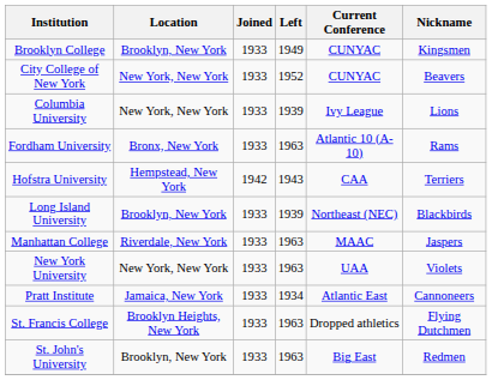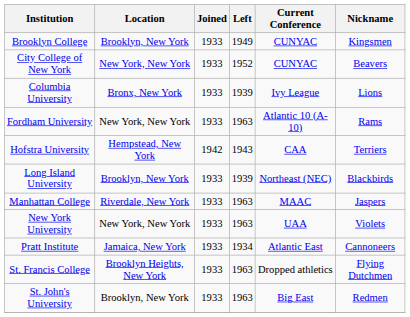 <table class="wikitable sortable" style="text-align:center;">
 <tr>
 <th>Institution</th>
 <th>Location</th>
 <th>Joined</th>
 <th>Left</th>
 <th>Current Conference</th>
 <th>Nickname</th>
 </tr>
 <tr>
 <td><a href='#'>Brooklyn College</a></td>
 <td><a href='#'>Brooklyn, New York</a></td>
 <td>1933</td>
 <td>1949</td>
 <td><a href='#'>CUNYAC</a></td>
 <td><a href='#'>Kingsmen</a> </td>
 </tr>
 <tr>
 <td><a href='#'>City College of New York</a></td>
 <td><a href='#'>New York, New York</a></td>
 <td>1933</td>
 <td>1952</td>
 <td><a href='#'>CUNYAC</a></td>
 <td><a href='#'>Beavers</a></td>
 </tr>
 <tr>
 <td><a href='#'>Columbia University</a></td>
-<td>New York, New York</td>
+<td><a href='#'>Bronx, New York</a></td>
 <td>1933</td>
 <td>1939</td>
 <td><a href='#'>Ivy League</a></td>
 <td><a href='#'>Lions</a></td>
 </tr>
 <tr>
 <td><a href='#'>Fordham University</a></td>
-<td><a href='#'>Bronx, New York</a></td>
+<td>New York, New York</td>
 <td>1933</td>
 <td>1963</td>
 <td><a href='#'>Atlantic 10 (A-10)</a></td>
 <td><a href='#'>Rams</a></td>
 </tr>
 <tr>
 <td><a href='#'>Hofstra University</a></td>
 <td><a href='#'>Hempstead, New York</a></td>
 <td>1942</td>
 <td>1943</td>
 <td><a href='#'>CAA</a></td>
 <td><a href='#'>Terriers</a></td>
 </tr>
 <tr>
 <td><a href='#'>Long Island University</a></td>
 <td><a href='#'>Brooklyn, New York</a></td>
 <td>1933</td>
 <td>1939</td>
 <td><a href='#'>Northeast (NEC)</a></td>
 <td><a href='#'>Blackbirds</a> </td>
 </tr>
 <tr>
 <td><a href='#'>Manhattan College</a></td>
 <td><a href='#'>Riverdale, New York</a></td>
 <td>1933</td>
 <td>1963</td>
 <td><a href='#'>MAAC</a></td>
 <td><a href='#'>Jaspers</a></td>
 </tr>
 <tr>
 <td><a href='#'>New York University</a></td>
 <td>New York, New York</td>
 <td>1933</td>
 <td>1963</td>
 <td><a href='#'>UAA</a></td>
 <td><a href='#'>Violets</a></td>
 </tr>
 <tr>
 <td><a href='#'>Pratt Institute</a></td>
 <td><a href='#'>Jamaica, New York</a></td>
 <td>1933</td>
 <td>1934</td>
 <td><a href='#'>Atlantic East</a></td>
 <td><a href='#'>Cannoneers</a></td>
 </tr>
 <tr>
 <td><a href='#'>St. Francis College</a></td>
 <td><a href='#'>Brooklyn Heights, New York</a></td>
 <td>1933</td>
 <td>1963</td>
 <td>Dropped athletics</td>
 <td><a href='#'>Flying Dutchmen</a> </td>
 </tr>
 <tr>
 <td><a href='#'>St. John's University</a></td>
 <td>Brooklyn, New York</td>
 <td>1933</td>
 <td>1963</td>
 <td><a href='#'>Big East</a></td>
 <td><a href='#'>Redmen</a> </td>
 </tr>
 <tr>
 </tr>
 </table>
